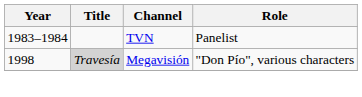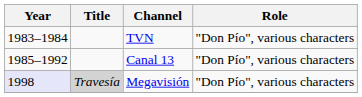 <table class="wikitable" style="font-size: 95%;">
 <tr>
 <th>Year</th>
 <th>Title</th>
 <th>Channel</th>
 <th>Role</th>
 </tr>
 <tr>
 <td>1983–1984</td>
 <td><em></em></td>
 <td><a href='#'>TVN</a></td>
-<td>Panelist</td>
+<td>"Don Pío", various characters</td>
 </tr>
 <tr>
-<td>1998</td>
+<td>1985–1992</td>
+<td><em></em></td>
+<td><a href='#'>Canal 13</a></td>
+<td>"Don Pío", various characters</td>
+</tr>
+<tr>
+<td style="background: lavender;">1998</td>
 <td style="background: lightgrey;"><em>Travesía</em></td>
 <td><a href='#'>Megavisión</a></td>
 <td>"Don Pío", various characters</td>
 </tr>
 <tr>
 </tr>
 </table>
